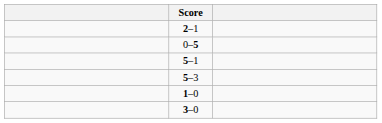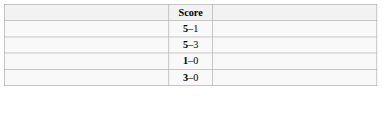 <table class="wikitable" style="text-align: center;">
 <tr>
 <th width=250></th>
 <th width=60>Score</th>
 <th width=250></th>
-</tr>
-<tr>
-<td align=left><strong></strong></td>
-<td><strong>2</strong>–1</td>
-<td align=left></td>
-</tr>
-<tr>
-<td align=left></td>
-<td>0–<strong>5</strong></td>
-<td align=left><strong></strong></td>
 </tr>
 <tr>
 <td align=left><strong></strong></td>
 <td><strong>5</strong>–1</td>
 <td align=left></td>
 </tr>
 <tr>
 <td align=left><strong></strong></td>
 <td><strong>5</strong>–3</td>
 <td align=left></td>
 </tr>
 <tr>
 <td align=left><strong></strong></td>
 <td><strong>1</strong>–0</td>
 <td align=left></td>
 </tr>
 <tr>
 <td align=left><strong></strong></td>
 <td><strong>3</strong>–0</td>
 <td align=left></td>
 </tr>
 </table>
